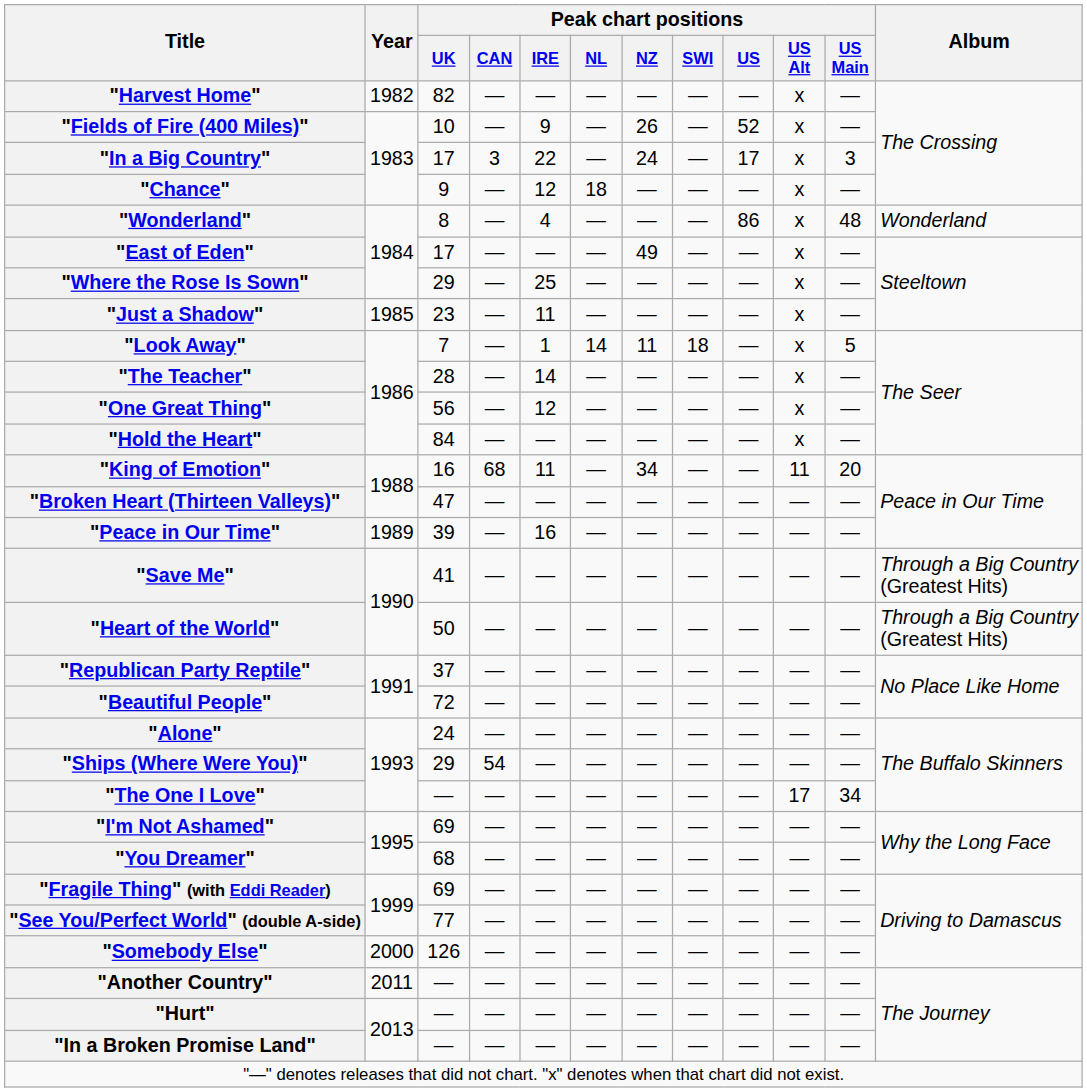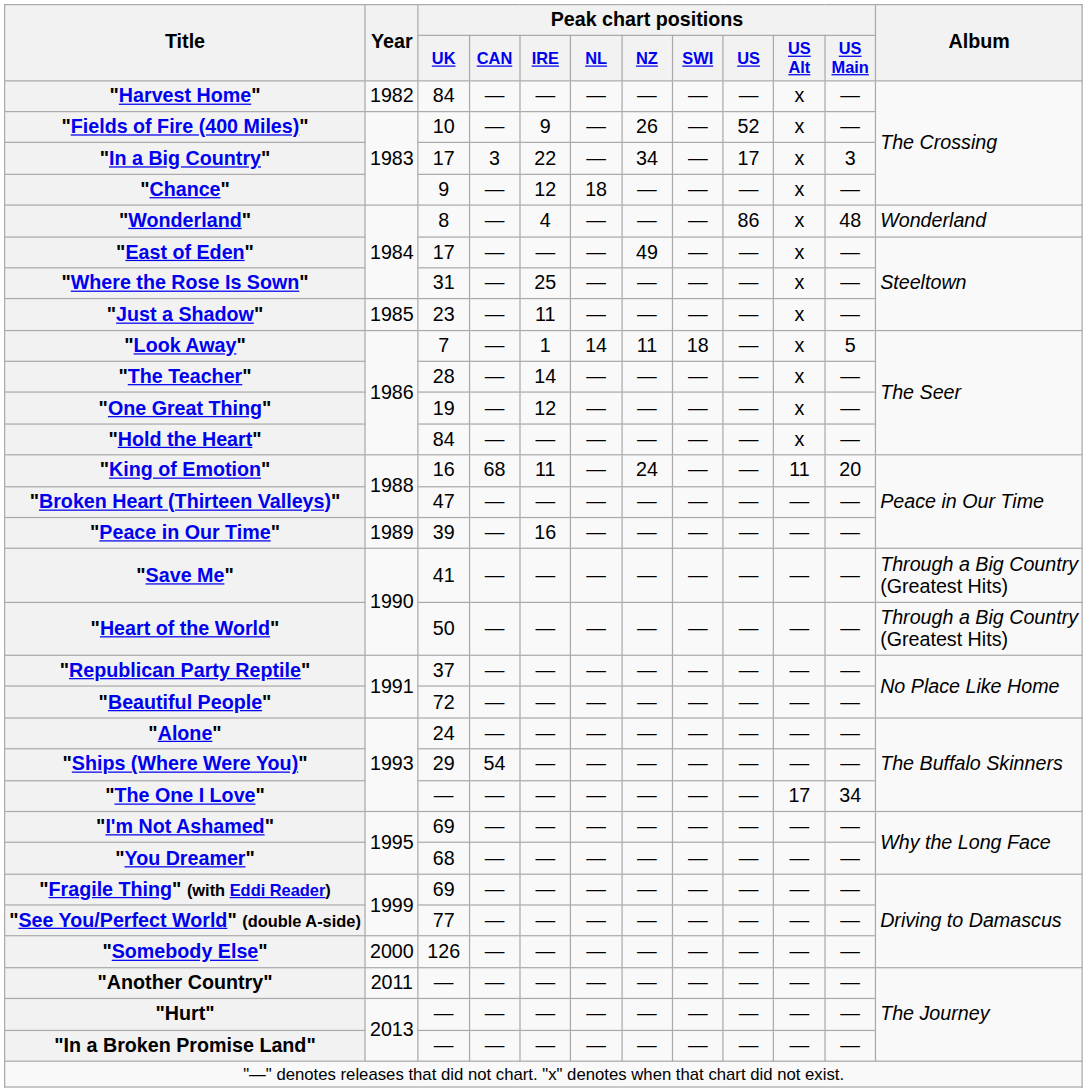 <table class="wikitable plainrowheaders" style="text-align:center;">
 <tr>
 <th rowspan="2">Title</th>
 <th rowspan="2">Year</th>
 <th colspan="9">Peak chart positions</th>
 <th rowspan="2">Album</th>
 </tr>
 <tr style="font-size:smaller;">
 <th style="width:35px;"><a href='#'>UK</a><br></th>
 <th style="width:35px;"><a href='#'>CAN</a></th>
 <th style="width:35px;"><a href='#'>IRE</a><br></th>
 <th style="width:35px;"><a href='#'>NL</a><br></th>
 <th style="width:35px;"><a href='#'>NZ</a><br></th>
 <th style="width:35px;"><a href='#'>SWI</a><br></th>
 <th style="width:35px;"><a href='#'>US</a></th>
 <th style="width:35px;"><a href='#'>US Alt</a></th>
 <th style="width:35px;"><a href='#'>US Main</a></th>
 </tr>
 <tr>
 <th scope="row">"<a href='#'>Harvest Home</a>"</th>
 <td>1982</td>
-<td>82</td>
+<td>84</td>
 <td>—</td>
 <td>—</td>
 <td>—</td>
 <td>—</td>
 <td>—</td>
 <td>—</td>
 <td>x</td>
 <td>—</td>
 <td style="text-align:left;" rowspan="4"><em>The Crossing</em></td>
 </tr>
 <tr>
 <th scope="row">"<a href='#'>Fields of Fire (400 Miles)</a>"</th>
 <td rowspan="3">1983</td>
 <td>10</td>
 <td>—</td>
 <td>9</td>
 <td>—</td>
 <td>26</td>
 <td>—</td>
 <td>52</td>
 <td>x</td>
 <td>—</td>
 </tr>
 <tr>
 <th scope="row">"<a href='#'>In a Big Country</a>"</th>
 <td>17</td>
 <td>3</td>
 <td>22</td>
 <td>—</td>
-<td>24</td>
+<td>34</td>
 <td>—</td>
 <td>17</td>
 <td>x</td>
 <td>3</td>
 </tr>
 <tr>
 <th scope="row">"<a href='#'>Chance</a>"</th>
 <td>9</td>
 <td>—</td>
 <td>12</td>
 <td>18</td>
 <td>—</td>
 <td>—</td>
 <td>—</td>
 <td>x</td>
 <td>—</td>
 </tr>
 <tr>
 <th scope="row">"<a href='#'>Wonderland</a>"</th>
 <td rowspan="3">1984</td>
 <td>8</td>
 <td>—</td>
 <td>4</td>
 <td>—</td>
 <td>—</td>
 <td>—</td>
 <td>86</td>
 <td>x</td>
 <td>48</td>
 <td style="text-align:left;"><em>Wonderland</em></td>
 </tr>
 <tr>
 <th scope="row">"<a href='#'>East of Eden</a>"</th>
 <td>17</td>
 <td>—</td>
 <td>—</td>
 <td>—</td>
 <td>49</td>
 <td>—</td>
 <td>—</td>
 <td>x</td>
 <td>—</td>
 <td style="text-align:left;" rowspan="3"><em>Steeltown</em></td>
 </tr>
 <tr>
 <th scope="row">"<a href='#'>Where the Rose Is Sown</a>"</th>
-<td>29</td>
+<td>31</td>
 <td>—</td>
 <td>25</td>
 <td>—</td>
 <td>—</td>
 <td>—</td>
 <td>—</td>
 <td>x</td>
 <td>—</td>
 </tr>
 <tr>
 <th scope="row">"<a href='#'>Just a Shadow</a>"</th>
 <td>1985</td>
 <td>23</td>
 <td>—</td>
 <td>11</td>
 <td>—</td>
 <td>—</td>
 <td>—</td>
 <td>—</td>
 <td>x</td>
 <td>—</td>
 </tr>
 <tr>
 <th scope="row">"<a href='#'>Look Away</a>"</th>
 <td rowspan="4">1986</td>
 <td>7</td>
 <td>—</td>
 <td>1</td>
 <td>14</td>
 <td>11</td>
 <td>18</td>
 <td>—</td>
 <td>x</td>
 <td>5</td>
 <td style="text-align:left;" rowspan="4"><em>The Seer</em></td>
 </tr>
 <tr>
 <th scope="row">"<a href='#'>The Teacher</a>"</th>
 <td>28</td>
 <td>—</td>
 <td>14</td>
 <td>—</td>
 <td>—</td>
 <td>—</td>
 <td>—</td>
 <td>x</td>
 <td>—</td>
 </tr>
 <tr>
 <th scope="row">"<a href='#'>One Great Thing</a>"</th>
-<td>56</td>
+<td>19</td>
 <td>—</td>
 <td>12</td>
 <td>—</td>
 <td>—</td>
 <td>—</td>
 <td>—</td>
 <td>x</td>
 <td>—</td>
 </tr>
 <tr>
 <th scope="row">"<a href='#'>Hold the Heart</a>"</th>
 <td>84</td>
 <td>—</td>
 <td>—</td>
 <td>—</td>
 <td>—</td>
 <td>—</td>
 <td>—</td>
 <td>x</td>
 <td>—</td>
 </tr>
 <tr>
 <th scope="row">"<a href='#'>King of Emotion</a>"</th>
 <td rowspan="2">1988</td>
 <td>16</td>
 <td>68</td>
 <td>11</td>
 <td>—</td>
-<td>34</td>
+<td>24</td>
 <td>—</td>
 <td>—</td>
 <td>11</td>
 <td>20</td>
 <td style="text-align:left;" rowspan="3"><em>Peace in Our Time</em></td>
 </tr>
 <tr>
 <th scope="row">"<a href='#'>Broken Heart (Thirteen Valleys)</a>"</th>
 <td>47</td>
 <td>—</td>
 <td>—</td>
 <td>—</td>
 <td>—</td>
 <td>—</td>
 <td>—</td>
 <td>—</td>
 <td>—</td>
 </tr>
 <tr>
 <th scope="row">"<a href='#'>Peace in Our Time</a>"</th>
 <td>1989</td>
 <td>39</td>
 <td>—</td>
 <td>16</td>
 <td>—</td>
 <td>—</td>
 <td>—</td>
 <td>—</td>
 <td>—</td>
 <td>—</td>
 </tr>
 <tr>
 <th scope="row">"<a href='#'>Save Me</a>"</th>
 <td rowspan="2">1990</td>
 <td>41</td>
 <td>—</td>
 <td>—</td>
 <td>—</td>
 <td>—</td>
 <td>—</td>
 <td>—</td>
 <td>—</td>
 <td>—</td>
 <td style="text-align:left;"><em>Through a Big Country</em><br>(Greatest Hits)</td>
 </tr>
 <tr>
 <th scope="row">"<a href='#'>Heart of the World</a>"</th>
 <td>50</td>
 <td>—</td>
 <td>—</td>
 <td>—</td>
 <td>—</td>
 <td>—</td>
 <td>—</td>
 <td>—</td>
 <td>—</td>
 <td style="text-align:left;"><em>Through a Big Country</em><br>(Greatest Hits)</td>
 </tr>
 <tr>
 <th scope="row">"<a href='#'>Republican Party Reptile</a>"</th>
 <td rowspan="2">1991</td>
 <td>37</td>
 <td>—</td>
 <td>—</td>
 <td>—</td>
 <td>—</td>
 <td>—</td>
 <td>—</td>
 <td>—</td>
 <td>—</td>
 <td style="text-align:left;" rowspan="2"><em>No Place Like Home</em></td>
 </tr>
 <tr>
 <th scope="row">"<a href='#'>Beautiful People</a>"</th>
 <td>72</td>
 <td>—</td>
 <td>—</td>
 <td>—</td>
 <td>—</td>
 <td>—</td>
 <td>—</td>
 <td>—</td>
 <td>—</td>
 </tr>
 <tr>
 <th scope="row">"<a href='#'>Alone</a>"</th>
 <td rowspan="3">1993</td>
 <td>24</td>
 <td>—</td>
 <td>—</td>
 <td>—</td>
 <td>—</td>
 <td>—</td>
 <td>—</td>
 <td>—</td>
 <td>—</td>
 <td style="text-align:left;" rowspan="3"><em>The Buffalo Skinners</em></td>
 </tr>
 <tr>
 <th scope="row">"<a href='#'>Ships (Where Were You)</a>"</th>
 <td>29</td>
 <td>54</td>
 <td>—</td>
 <td>—</td>
 <td>—</td>
 <td>—</td>
 <td>—</td>
 <td>—</td>
 <td>—</td>
 </tr>
 <tr>
 <th scope="row">"<a href='#'>The One I Love</a>"</th>
 <td>—</td>
 <td>—</td>
 <td>—</td>
 <td>—</td>
 <td>—</td>
 <td>—</td>
 <td>—</td>
 <td>17</td>
 <td>34</td>
 </tr>
 <tr>
 <th scope="row">"<a href='#'>I'm Not Ashamed</a>"</th>
 <td rowspan="2">1995</td>
 <td>69</td>
 <td>—</td>
 <td>—</td>
 <td>—</td>
 <td>—</td>
 <td>—</td>
 <td>—</td>
 <td>—</td>
 <td>—</td>
 <td style="text-align:left;" rowspan="2"><em>Why the Long Face</em></td>
 </tr>
 <tr>
 <th scope="row">"<a href='#'>You Dreamer</a>"</th>
 <td>68</td>
 <td>—</td>
 <td>—</td>
 <td>—</td>
 <td>—</td>
 <td>—</td>
 <td>—</td>
 <td>—</td>
 <td>—</td>
 </tr>
 <tr>
 <th scope="row">"<a href='#'>Fragile Thing</a>" <small>(with <a href='#'>Eddi Reader</a>)</small></th>
 <td rowspan="2">1999</td>
 <td>69</td>
 <td>—</td>
 <td>—</td>
 <td>—</td>
 <td>—</td>
 <td>—</td>
 <td>—</td>
 <td>—</td>
 <td>—</td>
 <td style="text-align:left;" rowspan="3"><em>Driving to Damascus</em></td>
 </tr>
 <tr>
 <th scope="row">"<a href='#'>See You/Perfect World</a>" <small>(double A-side)</small></th>
 <td>77</td>
 <td>—</td>
 <td>—</td>
 <td>—</td>
 <td>—</td>
 <td>—</td>
 <td>—</td>
 <td>—</td>
 <td>—</td>
 </tr>
 <tr>
 <th scope="row">"<a href='#'>Somebody Else</a>"</th>
 <td>2000</td>
 <td>126</td>
 <td>—</td>
 <td>—</td>
 <td>—</td>
 <td>—</td>
 <td>—</td>
 <td>—</td>
 <td>—</td>
 <td>—</td>
 </tr>
 <tr>
 <th scope="row">"Another Country"</th>
 <td>2011</td>
 <td>—</td>
 <td>—</td>
 <td>—</td>
 <td>—</td>
 <td>—</td>
 <td>—</td>
 <td>—</td>
 <td>—</td>
 <td>—</td>
 <td style="text-align:left;" rowspan="3"><em>The Journey</em></td>
 </tr>
 <tr>
 <th scope="row">"Hurt"</th>
 <td rowspan="2">2013</td>
 <td>—</td>
 <td>—</td>
 <td>—</td>
 <td>—</td>
 <td>—</td>
 <td>—</td>
 <td>—</td>
 <td>—</td>
 <td>—</td>
 </tr>
 <tr>
 <th scope="row">"In a Broken Promise Land"</th>
 <td>—</td>
 <td>—</td>
 <td>—</td>
 <td>—</td>
 <td>—</td>
 <td>—</td>
 <td>—</td>
 <td>—</td>
 <td>—</td>
 </tr>
 <tr>
 <td colspan="15" style="font-size:85%">"—" denotes releases that did not chart. "x" denotes when that chart did not exist.</td>
 </tr>
 </table>
